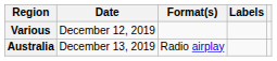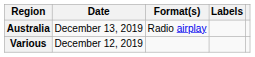 <table class="wikitable plainrowheaders">
 <tr>
 <th scope="col">Region</th>
 <th scope="col">Date</th>
 <th scope="col">Format(s)</th>
 <th scope="col">Labels</th>
 <th scope="col"></th>
 </tr>
 <tr>
+<th scope="row">Australia</th>
+<td>December 13, 2019</td>
+<td>Radio <a href='#'>airplay</a></td>
+<td></td>
+<td align="center"></td>
+</tr>
+<tr>
 <th scope="row">Various</th>
 <td>December 12, 2019</td>
 <td></td>
 <td></td>
 <td align="center"></td>
 </tr>
-<tr>
-<th scope="row">Australia</th>
-<td>December 13, 2019</td>
-<td>Radio <a href='#'>airplay</a></td>
-<td></td>
-<td align="center"></td>
-</tr>
 </table>
